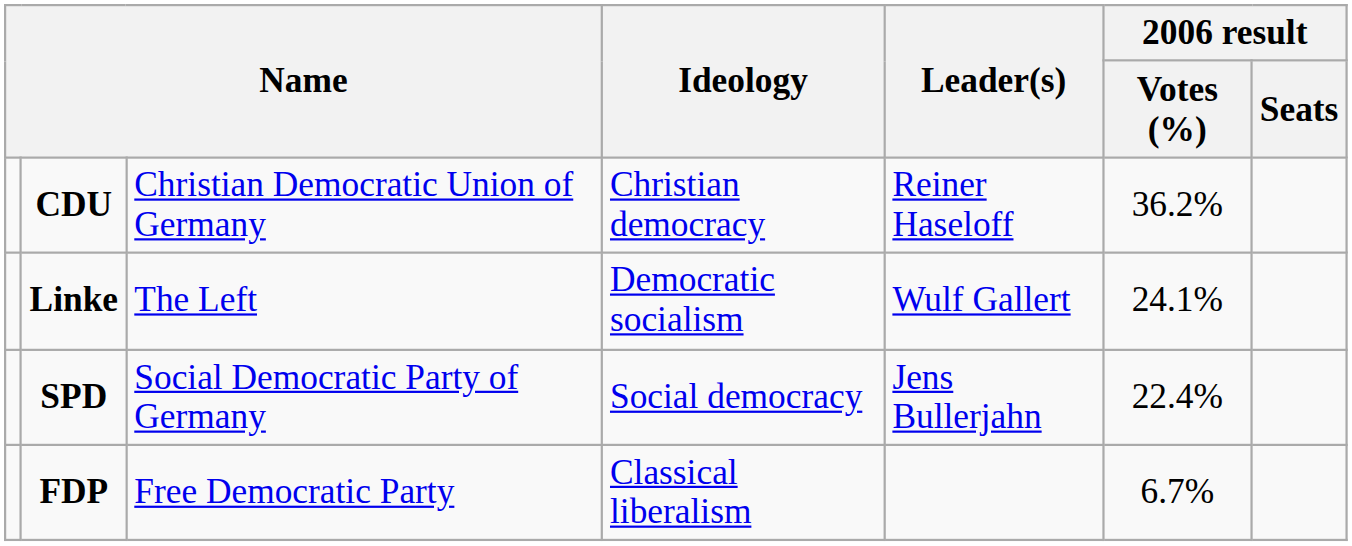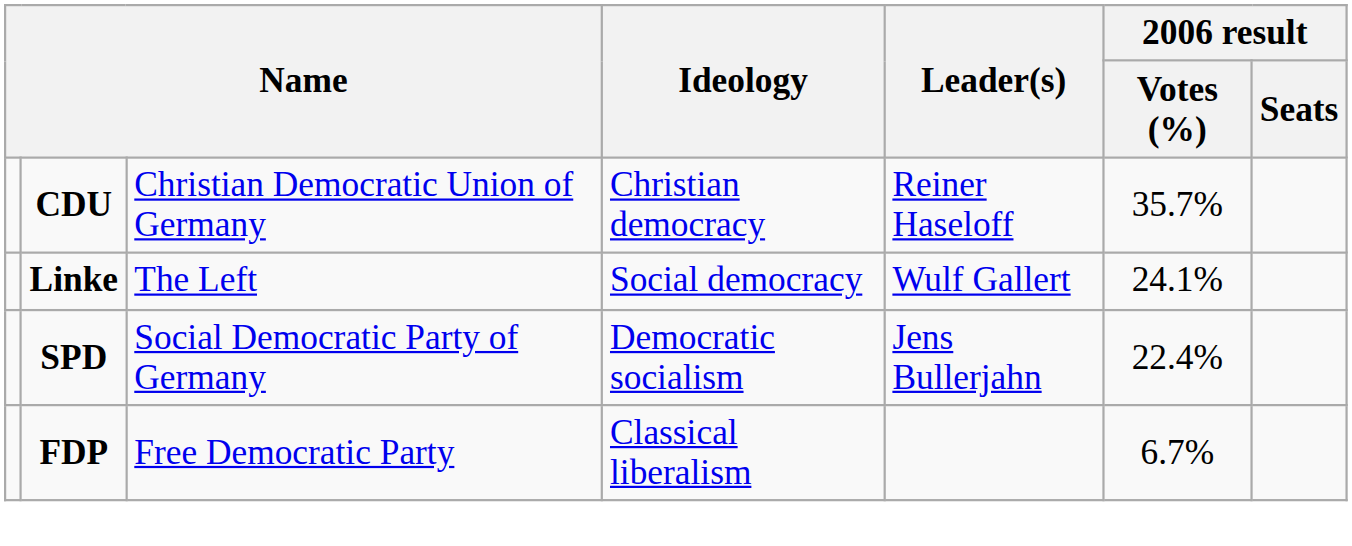 <table class="wikitable">
 <tr>
 <th rowspan=2 colspan=3>Name</th>
 <th rowspan=2>Ideology</th>
 <th rowspan=2>Leader(s)</th>
 <th colspan=2>2006 result</th>
 </tr>
 <tr>
 <th>Votes (%)</th>
 <th>Seats</th>
 </tr>
 <tr>
 <td bgcolor=></td>
 <td align=center><strong>CDU</strong></td>
 <td><a href='#'>Christian Democratic Union of Germany</a><br></td>
 <td><a href='#'>Christian democracy</a></td>
 <td><a href='#'>Reiner Haseloff</a></td>
-<td align=center>36.2%</td>
+<td align=center>35.7%</td>
 <td></td>
 </tr>
 <tr>
 <td bgcolor=></td>
 <td align=center><strong>Linke</strong></td>
 <td><a href='#'>The Left</a><br></td>
-<td><a href='#'>Democratic socialism</a></td>
+<td><a href='#'>Social democracy</a></td>
 <td><a href='#'>Wulf Gallert</a></td>
 <td align=center>24.1%</td>
 <td></td>
 </tr>
 <tr>
 <td bgcolor=></td>
 <td align=center><strong>SPD</strong></td>
 <td><a href='#'>Social Democratic Party of Germany</a><br></td>
-<td><a href='#'>Social democracy</a></td>
+<td><a href='#'>Democratic socialism</a></td>
 <td><a href='#'>Jens Bullerjahn</a></td>
 <td align=center>22.4%</td>
 <td></td>
 </tr>
 <tr>
 <td bgcolor=></td>
 <td align=center><strong>FDP</strong></td>
 <td><a href='#'>Free Democratic Party</a><br></td>
 <td><a href='#'>Classical liberalism</a></td>
 <td></td>
 <td align=center>6.7%</td>
 <td></td>
 </tr>
 </table>
